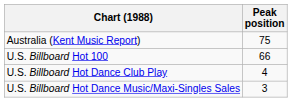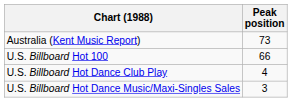 <table class="wikitable sortable">
 <tr>
 <th>Chart (1988)</th>
 <th>Peak<br>position</th>
 </tr>
 <tr>
 <td>Australia (<a href='#'>Kent Music Report</a>)</td>
-<td style="text-align:center;">75</td>
+<td style="text-align:center;">73</td>
 </tr>
 <tr>
 <td>U.S. <em>Billboard</em> <a href='#'>Hot 100</a></td>
 <td style="text-align:center;">66</td>
 </tr>
 <tr>
 <td>U.S. <em>Billboard</em> <a href='#'>Hot Dance Club Play</a></td>
 <td style="text-align:center;">4</td>
 </tr>
 <tr>
 <td>U.S. <em>Billboard</em> <a href='#'>Hot Dance Music/Maxi-Singles Sales</a></td>
 <td align="center">3</td>
 </tr>
 </table>
